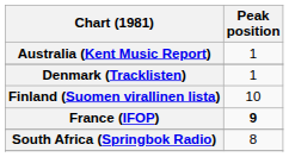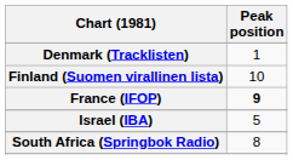 <table class="wikitable sortable plainrowheaders" style="text-align:center">
 <tr>
 <th>Chart (1981)</th>
 <th>Peak<br>position</th>
-</tr>
-<tr>
-<th scope="row">Australia (<a href='#'>Kent Music Report</a>)</th>
-<td>1</td>
 </tr>
 <tr>
 </tr>
 <tr>
 </tr>
 <tr>
 <th scope="row">Denmark (<a href='#'>Tracklisten</a>)</th>
 <td>1</td>
 </tr>
 <tr>
 <th scope="row">Finland (<a href='#'>Suomen virallinen lista</a>)</th>
 <td>10</td>
 </tr>
 <tr>
 <th scope="row">France (<a href='#'>IFOP</a>)</th>
 <td><strong>9</strong></td>
 </tr>
 <tr>
 </tr>
 <tr>
+<th scope="row">Israel (<a href='#'>IBA</a>)</th>
+<td>5</td>
+</tr>
+<tr>
 </tr>
 <tr>
 </tr>
 <tr>
 </tr>
 <tr>
 <th scope="row">South Africa (<a href='#'>Springbok Radio</a>)</th>
 <td>8</td>
 </tr>
 <tr>
 </tr>
 <tr>
 </tr>
 <tr>
 </tr>
 <tr>
 </tr>
 </table>
